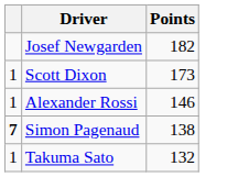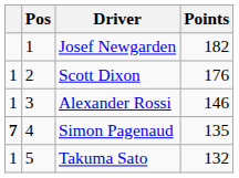 <table class="wikitable" style="font-size: 95%;">
 <tr>
 <th></th>
+<th>Pos</th>
 <th>Driver</th>
 <th>Points</th>
 </tr>
 <tr>
 <td align="left"></td>
+<td>1</td>
 <td> <a href='#'>Josef Newgarden</a></td>
 <td align="right">182</td>
 </tr>
 <tr>
 <td align="left"> 1</td>
+<td>2</td>
 <td> <a href='#'>Scott Dixon</a></td>
-<td align="right">173</td>
+<td align="right">176</td>
 </tr>
 <tr>
 <td align="left"> 1</td>
+<td>3</td>
 <td> <a href='#'>Alexander Rossi</a></td>
 <td align="right">146</td>
 </tr>
 <tr>
 <td align="left"><strong> 7</strong></td>
+<td>4</td>
 <td> <a href='#'>Simon Pagenaud</a></td>
-<td align="right">138</td>
+<td align="right">135</td>
 </tr>
 <tr>
 <td align="left"> 1</td>
+<td>5</td>
 <td> <a href='#'>Takuma Sato</a></td>
 <td align="right">132</td>
 </tr>
 </table>
